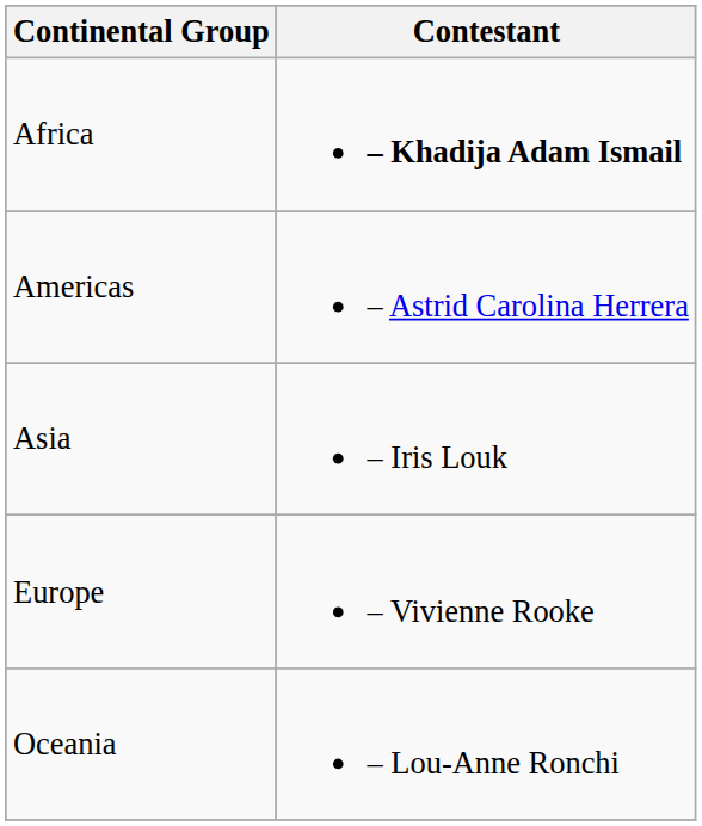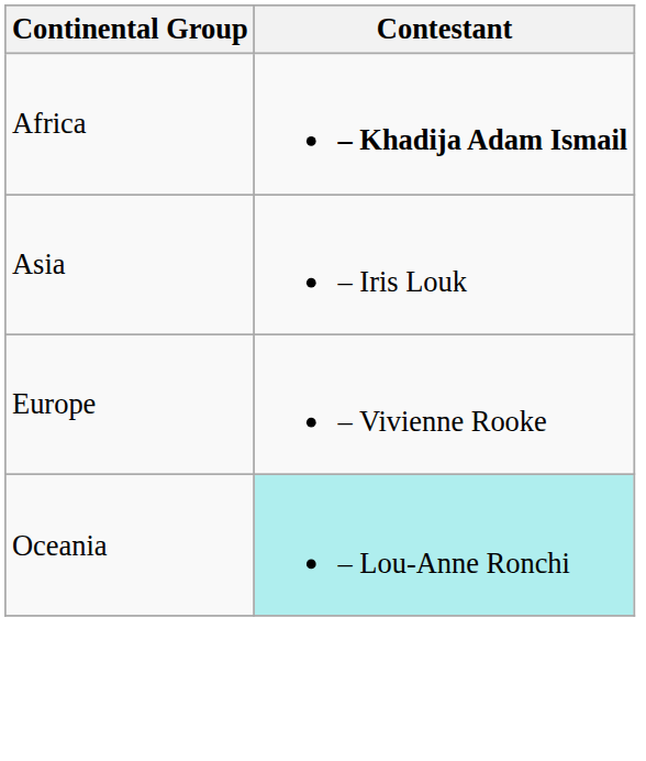 <table class="wikitable sortable" style="font-size:95%;">
 <tr>
 <th>Continental Group</th>
 <th>Contestant</th>
 </tr>
 <tr>
 <td>Africa</td>
 <td><strong><br><ul><li> – Khadija Adam Ismail</li></ul></strong></td>
-</tr>
-<tr>
-<td>Americas</td>
-<td><br><ul><li> – <a href='#'>Astrid Carolina Herrera</a></li></ul></td>
 </tr>
 <tr>
 <td>Asia</td>
 <td><br><ul><li> – Iris Louk</li></ul></td>
 </tr>
 <tr>
 <td>Europe</td>
 <td><br><ul><li> – Vivienne Rooke</li></ul></td>
 </tr>
 <tr>
 <td>Oceania</td>
-<td><br><ul><li> – Lou-Anne Ronchi</li></ul></td>
+<td style="background: paleturquoise;"><br><ul><li> – Lou-Anne Ronchi</li></ul></td>
 </tr>
 </table>
